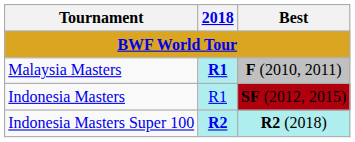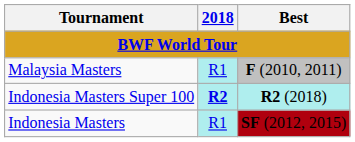 <table class="wikitable" style="font-size: 90%; text-align:center">
 <tr>
 <th>Tournament</th>
 <th><a href='#'>2018</a></th>
 <th>Best</th>
 </tr>
 <tr bgcolor=DAA520>
 <td colspan="3" align=center><strong><a href='#'>BWF World Tour</a></strong></td>
 </tr>
 <tr>
 <td align=left><a href='#'>Malaysia Masters</a></td>
-<td bgcolor=AFEEEE><strong><a href='#'>R1</a></strong></td>
+<td bgcolor=AFEEEE><a href='#'>R1</a></td>
 <td bgcolor=Silver><strong>F</strong> (2010, 2011)</td>
+</tr>
+<tr>
+<td align=left><a href='#'>Indonesia Masters Super 100</a></td>
+<td bgcolor=AFEEEE><a href='#'><strong>R2</strong></a></td>
+<td bgcolor=AFEEEE><strong>R2</strong> (2018)</td>
 </tr>
 <tr>
 <td align=left><a href='#'>Indonesia Masters</a></td>
 <td bgcolor=AFEEEE><a href='#'>R1</a></td>
 <td bgcolor=Bronze><strong>SF</strong> (2012, 2015)</td>
 </tr>
-<tr>
-<td align=left><a href='#'>Indonesia Masters Super 100</a></td>
-<td bgcolor=AFEEEE><a href='#'><strong>R2</strong></a></td>
-<td bgcolor=AFEEEE><strong>R2</strong> (2018)</td>
-</tr>
 </table>
